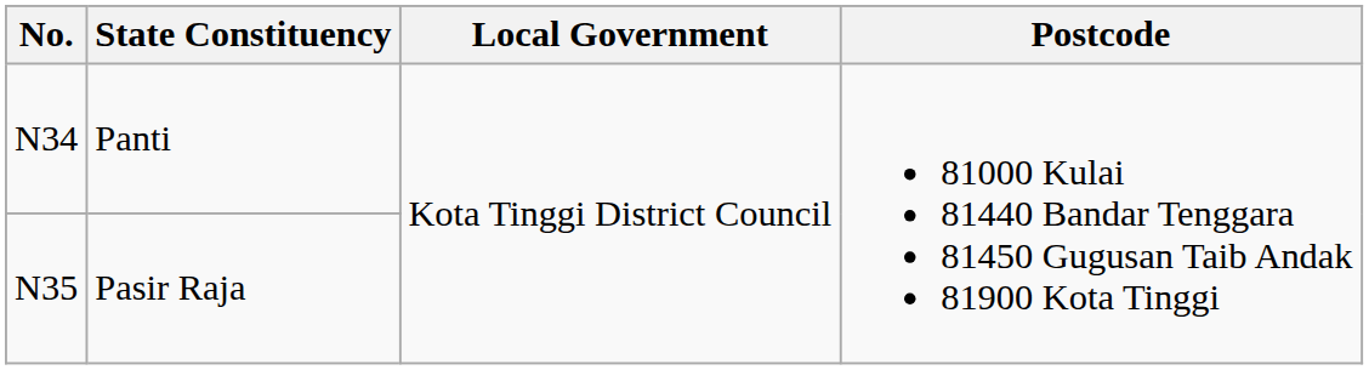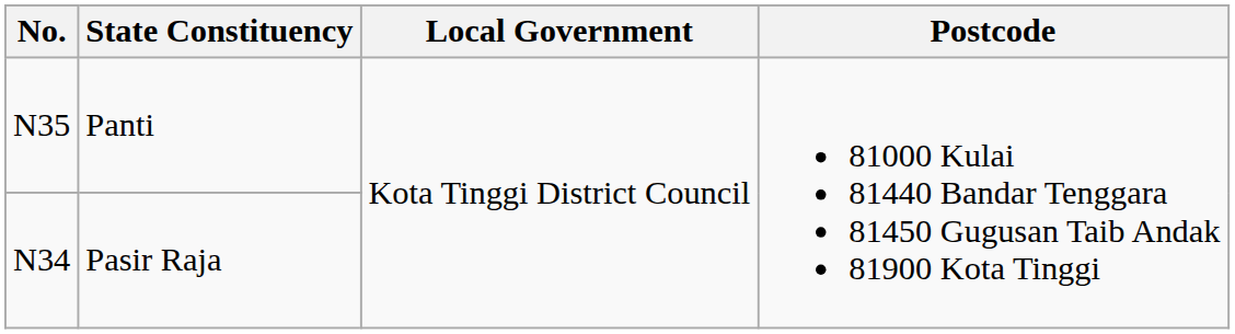 <table class="wikitable">
 <tr>
 <th>No.</th>
 <th>State Constituency</th>
 <th>Local Government</th>
 <th>Postcode</th>
 </tr>
 <tr>
-<td>N34</td>
+<td>N35</td>
 <td>Panti</td>
 <td rowspan="2">Kota Tinggi District Council</td>
 <td rowspan="2"><br><ul><li>81000 Kulai</li><li>81440 Bandar Tenggara</li><li>81450 Gugusan Taib Andak</li><li>81900 Kota Tinggi</li></ul></td>
 </tr>
 <tr>
-<td>N35</td>
+<td>N34</td>
 <td>Pasir Raja</td>
 </tr>
 </table>
